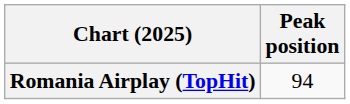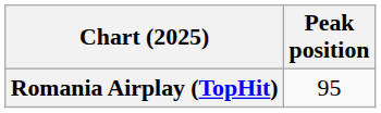 <table class="wikitable plainrowheaders" style="text-align:center">
 <tr>
 <th scope="col">Chart (2025)</th>
 <th scope="col">Peak<br>position</th>
 </tr>
 <tr>
 <th scope="row">Romania Airplay (<a href='#'>TopHit</a>)</th>
-<td>94</td>
+<td>95</td>
 </tr>
 </table>
